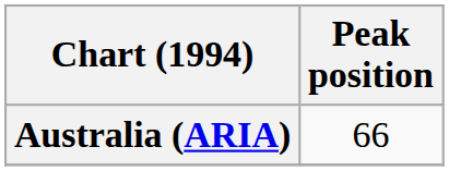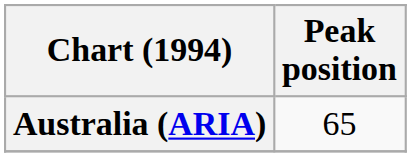 <table class="wikitable sortable plainrowheaders">
 <tr>
 <th>Chart (1994)</th>
 <th>Peak<br>position</th>
 </tr>
 <tr>
 <th scope="row">Australia (<a href='#'>ARIA</a>)</th>
-<td align="center">66</td>
+<td align="center">65</td>
 </tr>
 <tr>
 </tr>
 <tr>
 </tr>
 <tr>
 </tr>
 <tr>
 </tr>
 <tr>
 </tr>
 </table>
